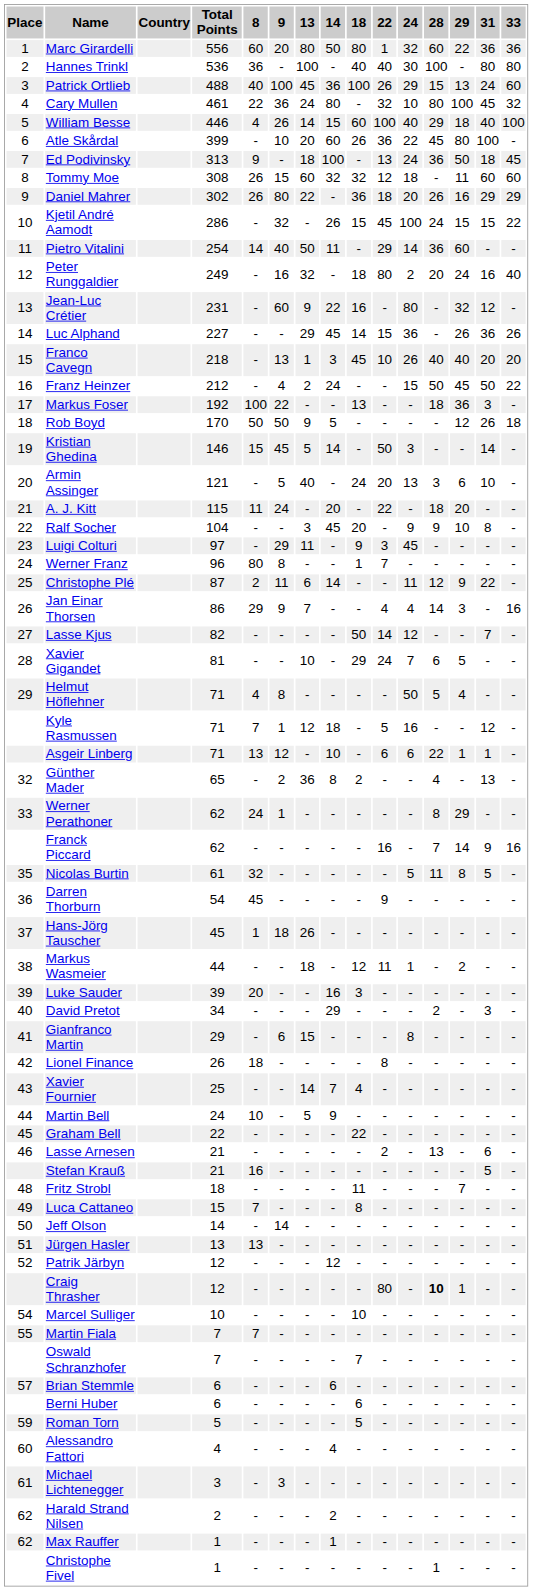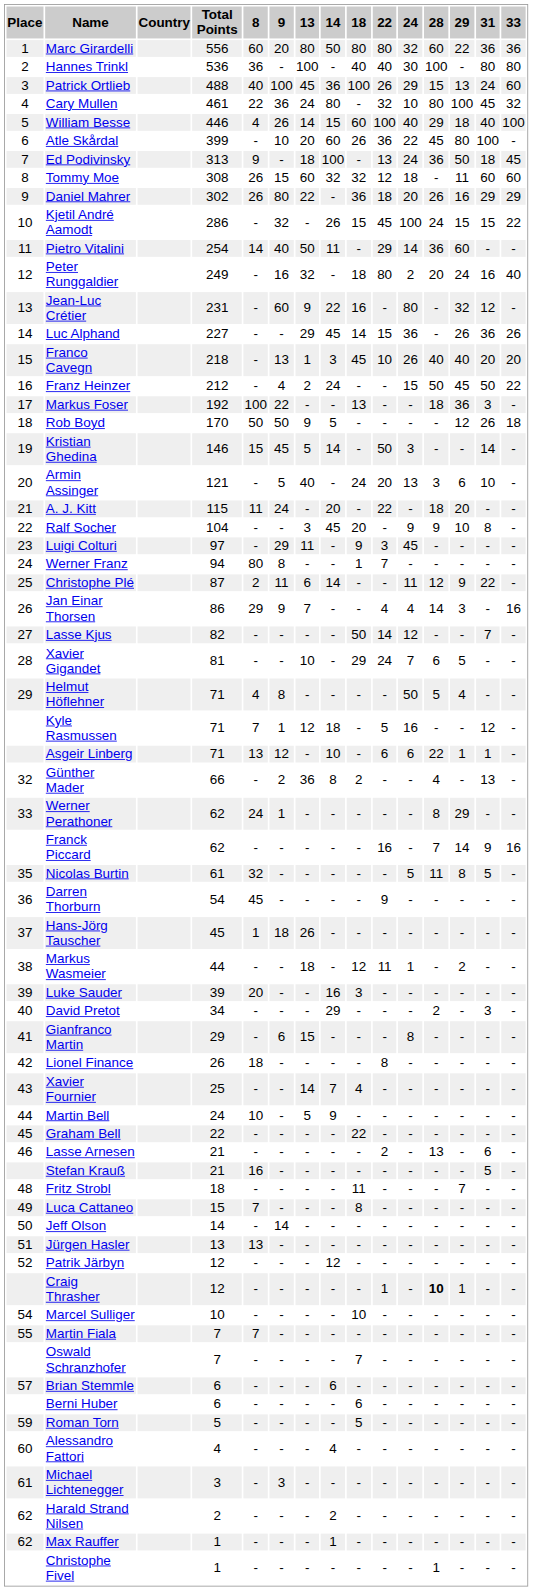 <table border="0" style="border: 1px solid #999; background-color:#FFFFFF; text-align:center">
 <tr align="center" bgcolor="#CCCCCC">
 <th>Place</th>
 <th>Name</th>
 <th>Country</th>
 <th>Total Points</th>
 <th>8</th>
 <th>9</th>
 <th>13</th>
 <th>14</th>
 <th>18</th>
 <th>22</th>
 <th>24</th>
 <th>28</th>
 <th>29</th>
 <th>31</th>
 <th>33</th>
 </tr>
 <tr bgcolor="#EFEFEF">
 <td>1</td>
 <td align="left"><a href='#'>Marc Girardelli</a></td>
 <td align="left"></td>
 <td>556</td>
 <td>60</td>
 <td>20</td>
 <td>80</td>
 <td>50</td>
 <td>80</td>
-<td>1</td>
+<td>80</td>
 <td>32</td>
 <td>60</td>
 <td>22</td>
 <td>36</td>
 <td>36</td>
 </tr>
 <tr>
 <td>2</td>
 <td align="left"><a href='#'>Hannes Trinkl</a></td>
 <td align="left"></td>
 <td>536</td>
 <td>36</td>
 <td>-</td>
 <td>100</td>
 <td>-</td>
 <td>40</td>
 <td>40</td>
 <td>30</td>
 <td>100</td>
 <td>-</td>
 <td>80</td>
 <td>80</td>
 </tr>
 <tr bgcolor="#EFEFEF">
 <td>3</td>
 <td align="left"><a href='#'>Patrick Ortlieb</a></td>
 <td align="left"></td>
 <td>488</td>
 <td>40</td>
 <td>100</td>
 <td>45</td>
 <td>36</td>
 <td>100</td>
 <td>26</td>
 <td>29</td>
 <td>15</td>
 <td>13</td>
 <td>24</td>
 <td>60</td>
 </tr>
 <tr>
 <td>4</td>
 <td align="left"><a href='#'>Cary Mullen</a></td>
 <td align="left"></td>
 <td>461</td>
 <td>22</td>
 <td>36</td>
 <td>24</td>
 <td>80</td>
 <td>-</td>
 <td>32</td>
 <td>10</td>
 <td>80</td>
 <td>100</td>
 <td>45</td>
 <td>32</td>
 </tr>
 <tr bgcolor="#EFEFEF">
 <td>5</td>
 <td align="left"><a href='#'>William Besse</a></td>
 <td align="left"></td>
 <td>446</td>
 <td>4</td>
 <td>26</td>
 <td>14</td>
 <td>15</td>
 <td>60</td>
 <td>100</td>
 <td>40</td>
 <td>29</td>
 <td>18</td>
 <td>40</td>
 <td>100</td>
 </tr>
 <tr>
 <td>6</td>
 <td align="left"><a href='#'>Atle Skårdal</a></td>
 <td align="left"></td>
 <td>399</td>
 <td>-</td>
 <td>10</td>
 <td>20</td>
 <td>60</td>
 <td>26</td>
 <td>36</td>
 <td>22</td>
 <td>45</td>
 <td>80</td>
 <td>100</td>
 <td>-</td>
 </tr>
 <tr bgcolor="#EFEFEF">
 <td>7</td>
 <td align="left"><a href='#'>Ed Podivinsky</a></td>
 <td align="left"></td>
 <td>313</td>
 <td>9</td>
 <td>-</td>
 <td>18</td>
 <td>100</td>
 <td>-</td>
 <td>13</td>
 <td>24</td>
 <td>36</td>
 <td>50</td>
 <td>18</td>
 <td>45</td>
 </tr>
 <tr>
 <td>8</td>
 <td align="left"><a href='#'>Tommy Moe</a></td>
 <td align="left"></td>
 <td>308</td>
 <td>26</td>
 <td>15</td>
 <td>60</td>
 <td>32</td>
 <td>32</td>
 <td>12</td>
 <td>18</td>
 <td>-</td>
 <td>11</td>
 <td>60</td>
 <td>60</td>
 </tr>
 <tr bgcolor="#EFEFEF">
 <td>9</td>
 <td align="left"><a href='#'>Daniel Mahrer</a></td>
 <td align="left"></td>
 <td>302</td>
 <td>26</td>
 <td>80</td>
 <td>22</td>
 <td>-</td>
 <td>36</td>
 <td>18</td>
 <td>20</td>
 <td>26</td>
 <td>16</td>
 <td>29</td>
 <td>29</td>
 </tr>
 <tr>
 <td>10</td>
 <td align="left"><a href='#'>Kjetil André Aamodt</a></td>
 <td align="left"></td>
 <td>286</td>
 <td>-</td>
 <td>32</td>
 <td>-</td>
 <td>26</td>
 <td>15</td>
 <td>45</td>
 <td>100</td>
 <td>24</td>
 <td>15</td>
 <td>15</td>
 <td>22</td>
 </tr>
 <tr bgcolor="#EFEFEF">
 <td>11</td>
 <td align="left"><a href='#'>Pietro Vitalini</a></td>
 <td align="left"></td>
 <td>254</td>
 <td>14</td>
 <td>40</td>
 <td>50</td>
 <td>11</td>
 <td>-</td>
 <td>29</td>
 <td>14</td>
 <td>36</td>
 <td>60</td>
 <td>-</td>
 <td>-</td>
 </tr>
 <tr>
 <td>12</td>
 <td align="left"><a href='#'>Peter Runggaldier</a></td>
 <td align="left"></td>
 <td>249</td>
 <td>-</td>
 <td>16</td>
 <td>32</td>
 <td>-</td>
 <td>18</td>
 <td>80</td>
 <td>2</td>
 <td>20</td>
 <td>24</td>
 <td>16</td>
 <td>40</td>
 </tr>
 <tr bgcolor="#EFEFEF">
 <td>13</td>
 <td align="left"><a href='#'>Jean-Luc Crétier</a></td>
 <td align="left"></td>
 <td>231</td>
 <td>-</td>
 <td>60</td>
 <td>9</td>
 <td>22</td>
 <td>16</td>
 <td>-</td>
 <td>80</td>
 <td>-</td>
 <td>32</td>
 <td>12</td>
 <td>-</td>
 </tr>
 <tr>
 <td>14</td>
 <td align="left"><a href='#'>Luc Alphand</a></td>
 <td align="left"></td>
 <td>227</td>
 <td>-</td>
 <td>-</td>
 <td>29</td>
 <td>45</td>
 <td>14</td>
 <td>15</td>
 <td>36</td>
 <td>-</td>
 <td>26</td>
 <td>36</td>
 <td>26</td>
 </tr>
 <tr bgcolor="#EFEFEF">
 <td>15</td>
 <td align="left"><a href='#'>Franco Cavegn</a></td>
 <td align="left"></td>
 <td>218</td>
 <td>-</td>
 <td>13</td>
 <td>1</td>
 <td>3</td>
 <td>45</td>
 <td>10</td>
 <td>26</td>
 <td>40</td>
 <td>40</td>
 <td>20</td>
 <td>20</td>
 </tr>
 <tr>
 <td>16</td>
 <td align="left"><a href='#'>Franz Heinzer</a></td>
 <td align="left"></td>
 <td>212</td>
 <td>-</td>
 <td>4</td>
 <td>2</td>
 <td>24</td>
 <td>-</td>
 <td>-</td>
 <td>15</td>
 <td>50</td>
 <td>45</td>
 <td>50</td>
 <td>22</td>
 </tr>
 <tr bgcolor="#EFEFEF">
 <td>17</td>
 <td align="left"><a href='#'>Markus Foser</a></td>
 <td align="left"></td>
 <td>192</td>
 <td>100</td>
 <td>22</td>
 <td>-</td>
 <td>-</td>
 <td>13</td>
 <td>-</td>
 <td>-</td>
 <td>18</td>
 <td>36</td>
 <td>3</td>
 <td>-</td>
 </tr>
 <tr>
 <td>18</td>
 <td align="left"><a href='#'>Rob Boyd</a></td>
 <td align="left"></td>
 <td>170</td>
 <td>50</td>
 <td>50</td>
 <td>9</td>
 <td>5</td>
 <td>-</td>
 <td>-</td>
 <td>-</td>
 <td>-</td>
 <td>12</td>
 <td>26</td>
 <td>18</td>
 </tr>
 <tr bgcolor="#EFEFEF">
 <td>19</td>
 <td align="left"><a href='#'>Kristian Ghedina</a></td>
 <td align="left"></td>
 <td>146</td>
 <td>15</td>
 <td>45</td>
 <td>5</td>
 <td>14</td>
 <td>-</td>
 <td>50</td>
 <td>3</td>
 <td>-</td>
 <td>-</td>
 <td>14</td>
 <td>-</td>
 </tr>
 <tr>
 <td>20</td>
 <td align="left"><a href='#'>Armin Assinger</a></td>
 <td align="left"></td>
 <td>121</td>
 <td>-</td>
 <td>5</td>
 <td>40</td>
 <td>-</td>
 <td>24</td>
 <td>20</td>
 <td>13</td>
 <td>3</td>
 <td>6</td>
 <td>10</td>
 <td>-</td>
 </tr>
 <tr bgcolor="#EFEFEF">
 <td>21</td>
 <td align="left"><a href='#'>A. J. Kitt</a></td>
 <td align="left"></td>
 <td>115</td>
 <td>11</td>
 <td>24</td>
 <td>-</td>
 <td>20</td>
 <td>-</td>
 <td>22</td>
 <td>-</td>
 <td>18</td>
 <td>20</td>
 <td>-</td>
 <td>-</td>
 </tr>
 <tr>
 <td>22</td>
 <td align="left"><a href='#'>Ralf Socher</a></td>
 <td align="left"></td>
 <td>104</td>
 <td>-</td>
 <td>-</td>
 <td>3</td>
 <td>45</td>
 <td>20</td>
 <td>-</td>
 <td>9</td>
 <td>9</td>
 <td>10</td>
 <td>8</td>
 <td>-</td>
 </tr>
 <tr bgcolor="#EFEFEF">
 <td>23</td>
 <td align="left"><a href='#'>Luigi Colturi</a></td>
 <td align="left"></td>
 <td>97</td>
 <td>-</td>
 <td>29</td>
 <td>11</td>
 <td>-</td>
 <td>9</td>
 <td>3</td>
 <td>45</td>
 <td>-</td>
 <td>-</td>
 <td>-</td>
 <td>-</td>
 </tr>
 <tr>
 <td>24</td>
 <td align="left"><a href='#'>Werner Franz</a></td>
 <td align="left"></td>
-<td>96</td>
+<td>94</td>
 <td>80</td>
 <td>8</td>
 <td>-</td>
 <td>-</td>
 <td>1</td>
 <td>7</td>
 <td>-</td>
 <td>-</td>
 <td>-</td>
 <td>-</td>
 <td>-</td>
 </tr>
 <tr bgcolor="#EFEFEF">
 <td>25</td>
 <td align="left"><a href='#'>Christophe Plé</a></td>
 <td align="left"></td>
 <td>87</td>
 <td>2</td>
 <td>11</td>
 <td>6</td>
 <td>14</td>
 <td>-</td>
 <td>-</td>
 <td>11</td>
 <td>12</td>
 <td>9</td>
 <td>22</td>
 <td>-</td>
 </tr>
 <tr>
 <td>26</td>
 <td align="left"><a href='#'>Jan Einar Thorsen</a></td>
 <td align="left"></td>
 <td>86</td>
 <td>29</td>
 <td>9</td>
 <td>7</td>
 <td>-</td>
 <td>-</td>
 <td>4</td>
 <td>4</td>
 <td>14</td>
 <td>3</td>
 <td>-</td>
 <td>16</td>
 </tr>
 <tr bgcolor="#EFEFEF">
 <td>27</td>
 <td align="left"><a href='#'>Lasse Kjus</a></td>
 <td align="left"></td>
 <td>82</td>
 <td>-</td>
 <td>-</td>
 <td>-</td>
 <td>-</td>
 <td>50</td>
 <td>14</td>
 <td>12</td>
 <td>-</td>
 <td>-</td>
 <td>7</td>
 <td>-</td>
 </tr>
 <tr>
 <td>28</td>
 <td align="left"><a href='#'>Xavier Gigandet</a></td>
 <td align="left"></td>
 <td>81</td>
 <td>-</td>
 <td>-</td>
 <td>10</td>
 <td>-</td>
 <td>29</td>
 <td>24</td>
 <td>7</td>
 <td>6</td>
 <td>5</td>
 <td>-</td>
 <td>-</td>
 </tr>
 <tr bgcolor="#EFEFEF">
 <td>29</td>
 <td align="left"><a href='#'>Helmut Höflehner</a></td>
 <td align="left"></td>
 <td>71</td>
 <td>4</td>
 <td>8</td>
 <td>-</td>
 <td>-</td>
 <td>-</td>
 <td>-</td>
 <td>50</td>
 <td>5</td>
 <td>4</td>
 <td>-</td>
 <td>-</td>
 </tr>
 <tr>
 <td></td>
 <td align="left"><a href='#'>Kyle Rasmussen</a></td>
 <td align="left"></td>
 <td>71</td>
 <td>7</td>
 <td>1</td>
 <td>12</td>
 <td>18</td>
 <td>-</td>
 <td>5</td>
 <td>16</td>
 <td>-</td>
 <td>-</td>
 <td>12</td>
 <td>-</td>
 </tr>
 <tr bgcolor="#EFEFEF">
 <td></td>
 <td align="left"><a href='#'>Asgeir Linberg</a></td>
 <td align="left"></td>
 <td>71</td>
 <td>13</td>
 <td>12</td>
 <td>-</td>
 <td>10</td>
 <td>-</td>
 <td>6</td>
 <td>6</td>
 <td>22</td>
 <td>1</td>
 <td>1</td>
 <td>-</td>
 </tr>
 <tr>
 <td>32</td>
 <td align="left"><a href='#'>Günther Mader</a></td>
 <td align="left"></td>
-<td>65</td>
+<td>66</td>
 <td>-</td>
 <td>2</td>
 <td>36</td>
 <td>8</td>
 <td>2</td>
 <td>-</td>
 <td>-</td>
 <td>4</td>
 <td>-</td>
 <td>13</td>
 <td>-</td>
 </tr>
 <tr bgcolor="#EFEFEF">
 <td>33</td>
 <td align="left"><a href='#'>Werner Perathoner</a></td>
 <td align="left"></td>
 <td>62</td>
 <td>24</td>
 <td>1</td>
 <td>-</td>
 <td>-</td>
 <td>-</td>
 <td>-</td>
 <td>-</td>
 <td>8</td>
 <td>29</td>
 <td>-</td>
 <td>-</td>
 </tr>
 <tr>
 <td></td>
 <td align="left"><a href='#'>Franck Piccard</a></td>
 <td align="left"></td>
 <td>62</td>
 <td>-</td>
 <td>-</td>
 <td>-</td>
 <td>-</td>
 <td>-</td>
 <td>16</td>
 <td>-</td>
 <td>7</td>
 <td>14</td>
 <td>9</td>
 <td>16</td>
 </tr>
 <tr bgcolor="#EFEFEF">
 <td>35</td>
 <td align="left"><a href='#'>Nicolas Burtin</a></td>
 <td align="left"></td>
 <td>61</td>
 <td>32</td>
 <td>-</td>
 <td>-</td>
 <td>-</td>
 <td>-</td>
 <td>-</td>
 <td>5</td>
 <td>11</td>
 <td>8</td>
 <td>5</td>
 <td>-</td>
 </tr>
 <tr>
 <td>36</td>
 <td align="left"><a href='#'>Darren Thorburn</a></td>
 <td align="left"></td>
 <td>54</td>
 <td>45</td>
 <td>-</td>
 <td>-</td>
 <td>-</td>
 <td>-</td>
 <td>9</td>
 <td>-</td>
 <td>-</td>
 <td>-</td>
 <td>-</td>
 <td>-</td>
 </tr>
 <tr bgcolor="#EFEFEF">
 <td>37</td>
 <td align="left"><a href='#'>Hans-Jörg Tauscher</a></td>
 <td align="left"></td>
 <td>45</td>
 <td>1</td>
 <td>18</td>
 <td>26</td>
 <td>-</td>
 <td>-</td>
 <td>-</td>
 <td>-</td>
 <td>-</td>
 <td>-</td>
 <td>-</td>
 <td>-</td>
 </tr>
 <tr>
 <td>38</td>
 <td align="left"><a href='#'>Markus Wasmeier</a></td>
 <td align="left"></td>
 <td>44</td>
 <td>-</td>
 <td>-</td>
 <td>18</td>
 <td>-</td>
 <td>12</td>
 <td>11</td>
 <td>1</td>
 <td>-</td>
 <td>2</td>
 <td>-</td>
 <td>-</td>
 </tr>
 <tr bgcolor="#EFEFEF">
 <td>39</td>
 <td align="left"><a href='#'>Luke Sauder</a></td>
 <td align="left"></td>
 <td>39</td>
 <td>20</td>
 <td>-</td>
 <td>-</td>
 <td>16</td>
 <td>3</td>
 <td>-</td>
 <td>-</td>
 <td>-</td>
 <td>-</td>
 <td>-</td>
 <td>-</td>
 </tr>
 <tr>
 <td>40</td>
 <td align="left"><a href='#'>David Pretot</a></td>
 <td align="left"></td>
 <td>34</td>
 <td>-</td>
 <td>-</td>
 <td>-</td>
 <td>29</td>
 <td>-</td>
 <td>-</td>
 <td>-</td>
 <td>2</td>
 <td>-</td>
 <td>3</td>
 <td>-</td>
 </tr>
 <tr bgcolor="#EFEFEF">
 <td>41</td>
 <td align="left"><a href='#'>Gianfranco Martin</a></td>
 <td align="left"></td>
 <td>29</td>
 <td>-</td>
 <td>6</td>
 <td>15</td>
 <td>-</td>
 <td>-</td>
 <td>-</td>
 <td>8</td>
 <td>-</td>
 <td>-</td>
 <td>-</td>
 <td>-</td>
 </tr>
 <tr>
 <td>42</td>
 <td align="left"><a href='#'>Lionel Finance</a></td>
 <td align="left"></td>
 <td>26</td>
 <td>18</td>
 <td>-</td>
 <td>-</td>
 <td>-</td>
 <td>-</td>
 <td>8</td>
 <td>-</td>
 <td>-</td>
 <td>-</td>
 <td>-</td>
 <td>-</td>
 </tr>
 <tr bgcolor="#EFEFEF">
 <td>43</td>
 <td align="left"><a href='#'>Xavier Fournier</a></td>
 <td align="left"></td>
 <td>25</td>
 <td>-</td>
 <td>-</td>
 <td>14</td>
 <td>7</td>
 <td>4</td>
 <td>-</td>
 <td>-</td>
 <td>-</td>
 <td>-</td>
 <td>-</td>
 <td>-</td>
 </tr>
 <tr>
 <td>44</td>
 <td align="left"><a href='#'>Martin Bell</a></td>
 <td align="left"></td>
 <td>24</td>
 <td>10</td>
 <td>-</td>
 <td>5</td>
 <td>9</td>
 <td>-</td>
 <td>-</td>
 <td>-</td>
 <td>-</td>
 <td>-</td>
 <td>-</td>
 <td>-</td>
 </tr>
 <tr bgcolor="#EFEFEF">
 <td>45</td>
 <td align="left"><a href='#'>Graham Bell</a></td>
 <td align="left"></td>
 <td>22</td>
 <td>-</td>
 <td>-</td>
 <td>-</td>
 <td>-</td>
 <td>22</td>
 <td>-</td>
 <td>-</td>
 <td>-</td>
 <td>-</td>
 <td>-</td>
 <td>-</td>
 </tr>
 <tr>
 <td>46</td>
 <td align="left"><a href='#'>Lasse Arnesen</a></td>
 <td align="left"></td>
 <td>21</td>
 <td>-</td>
 <td>-</td>
 <td>-</td>
 <td>-</td>
 <td>-</td>
 <td>2</td>
 <td>-</td>
 <td>13</td>
 <td>-</td>
 <td>6</td>
 <td>-</td>
 </tr>
 <tr bgcolor="#EFEFEF">
 <td></td>
 <td align="left"><a href='#'>Stefan Krauß</a></td>
 <td align="left"></td>
 <td>21</td>
 <td>16</td>
 <td>-</td>
 <td>-</td>
 <td>-</td>
 <td>-</td>
 <td>-</td>
 <td>-</td>
 <td>-</td>
 <td>-</td>
 <td>5</td>
 <td>-</td>
 </tr>
 <tr>
 <td>48</td>
 <td align="left"><a href='#'>Fritz Strobl</a></td>
 <td align="left"></td>
 <td>18</td>
 <td>-</td>
 <td>-</td>
 <td>-</td>
 <td>-</td>
 <td>11</td>
 <td>-</td>
 <td>-</td>
 <td>-</td>
 <td>7</td>
 <td>-</td>
 <td>-</td>
 </tr>
 <tr bgcolor="#EFEFEF">
 <td>49</td>
 <td align="left"><a href='#'>Luca Cattaneo</a></td>
 <td align="left"></td>
 <td>15</td>
 <td>7</td>
 <td>-</td>
 <td>-</td>
 <td>-</td>
 <td>8</td>
 <td>-</td>
 <td>-</td>
 <td>-</td>
 <td>-</td>
 <td>-</td>
 <td>-</td>
 </tr>
 <tr>
 <td>50</td>
 <td align="left"><a href='#'>Jeff Olson</a></td>
 <td align="left"></td>
 <td>14</td>
 <td>-</td>
 <td>14</td>
 <td>-</td>
 <td>-</td>
 <td>-</td>
 <td>-</td>
 <td>-</td>
 <td>-</td>
 <td>-</td>
 <td>-</td>
 <td>-</td>
 </tr>
 <tr bgcolor="#EFEFEF">
 <td>51</td>
 <td align="left"><a href='#'>Jürgen Hasler</a></td>
 <td align="left"></td>
 <td>13</td>
 <td>13</td>
 <td>-</td>
 <td>-</td>
 <td>-</td>
 <td>-</td>
 <td>-</td>
 <td>-</td>
 <td>-</td>
 <td>-</td>
 <td>-</td>
 <td>-</td>
 </tr>
 <tr>
 <td>52</td>
 <td align="left"><a href='#'>Patrik Järbyn</a></td>
 <td align="left"></td>
 <td>12</td>
 <td>-</td>
 <td>-</td>
 <td>-</td>
 <td>12</td>
 <td>-</td>
 <td>-</td>
 <td>-</td>
 <td>-</td>
 <td>-</td>
 <td>-</td>
 <td>-</td>
 </tr>
 <tr bgcolor="#EFEFEF">
 <td></td>
 <td align="left"><a href='#'>Craig Thrasher</a></td>
 <td align="left"></td>
 <td>12</td>
 <td>-</td>
 <td>-</td>
 <td>-</td>
 <td>-</td>
 <td>-</td>
-<td>80</td>
+<td>1</td>
 <td>-</td>
 <td><strong>10</strong></td>
 <td>1</td>
 <td>-</td>
 <td>-</td>
 </tr>
 <tr>
 <td>54</td>
 <td align="left"><a href='#'>Marcel Sulliger</a></td>
 <td align="left"></td>
 <td>10</td>
 <td>-</td>
 <td>-</td>
 <td>-</td>
 <td>-</td>
 <td>10</td>
 <td>-</td>
 <td>-</td>
 <td>-</td>
 <td>-</td>
 <td>-</td>
 <td>-</td>
 </tr>
 <tr bgcolor="#EFEFEF">
 <td>55</td>
 <td align="left"><a href='#'>Martin Fiala</a></td>
 <td align="left"></td>
 <td>7</td>
 <td>7</td>
 <td>-</td>
 <td>-</td>
 <td>-</td>
 <td>-</td>
 <td>-</td>
 <td>-</td>
 <td>-</td>
 <td>-</td>
 <td>-</td>
 <td>-</td>
 </tr>
 <tr>
 <td></td>
 <td align="left"><a href='#'>Oswald Schranzhofer</a></td>
 <td align="left"></td>
 <td>7</td>
 <td>-</td>
 <td>-</td>
 <td>-</td>
 <td>-</td>
 <td>7</td>
 <td>-</td>
 <td>-</td>
 <td>-</td>
 <td>-</td>
 <td>-</td>
 <td>-</td>
 </tr>
 <tr bgcolor="#EFEFEF">
 <td>57</td>
 <td align="left"><a href='#'>Brian Stemmle</a></td>
 <td align="left"></td>
 <td>6</td>
 <td>-</td>
 <td>-</td>
 <td>-</td>
 <td>6</td>
 <td>-</td>
 <td>-</td>
 <td>-</td>
 <td>-</td>
 <td>-</td>
 <td>-</td>
 <td>-</td>
 </tr>
 <tr>
 <td></td>
 <td align="left"><a href='#'>Berni Huber</a></td>
 <td align="left"></td>
 <td>6</td>
 <td>-</td>
 <td>-</td>
 <td>-</td>
 <td>-</td>
 <td>6</td>
 <td>-</td>
 <td>-</td>
 <td>-</td>
 <td>-</td>
 <td>-</td>
 <td>-</td>
 </tr>
 <tr bgcolor="#EFEFEF">
 <td>59</td>
 <td align="left"><a href='#'>Roman Torn</a></td>
 <td align="left"></td>
 <td>5</td>
 <td>-</td>
 <td>-</td>
 <td>-</td>
 <td>-</td>
 <td>5</td>
 <td>-</td>
 <td>-</td>
 <td>-</td>
 <td>-</td>
 <td>-</td>
 <td>-</td>
 </tr>
 <tr>
 <td>60</td>
 <td align="left"><a href='#'>Alessandro Fattori</a></td>
 <td align="left"></td>
 <td>4</td>
 <td>-</td>
 <td>-</td>
 <td>-</td>
 <td>4</td>
 <td>-</td>
 <td>-</td>
 <td>-</td>
 <td>-</td>
 <td>-</td>
 <td>-</td>
 <td>-</td>
 </tr>
 <tr bgcolor="#EFEFEF">
 <td>61</td>
 <td align="left"><a href='#'>Michael Lichtenegger</a></td>
 <td align="left"></td>
 <td>3</td>
 <td>-</td>
 <td>3</td>
 <td>-</td>
 <td>-</td>
 <td>-</td>
 <td>-</td>
 <td>-</td>
 <td>-</td>
 <td>-</td>
 <td>-</td>
 <td>-</td>
 </tr>
 <tr>
 <td>62</td>
 <td align="left"><a href='#'>Harald Strand Nilsen</a></td>
 <td align="left"></td>
 <td>2</td>
 <td>-</td>
 <td>-</td>
 <td>-</td>
 <td>2</td>
 <td>-</td>
 <td>-</td>
 <td>-</td>
 <td>-</td>
 <td>-</td>
 <td>-</td>
 <td>-</td>
 </tr>
 <tr bgcolor="#EFEFEF">
 <td>62</td>
 <td align="left"><a href='#'>Max Rauffer</a></td>
 <td align="left"></td>
 <td>1</td>
 <td>-</td>
 <td>-</td>
 <td>-</td>
 <td>1</td>
 <td>-</td>
 <td>-</td>
 <td>-</td>
 <td>-</td>
 <td>-</td>
 <td>-</td>
 <td>-</td>
 </tr>
 <tr>
 <td></td>
 <td align="left"><a href='#'>Christophe Fivel</a></td>
 <td align="left"></td>
 <td>1</td>
 <td>-</td>
 <td>-</td>
 <td>-</td>
 <td>-</td>
 <td>-</td>
 <td>-</td>
 <td>-</td>
 <td>1</td>
 <td>-</td>
 <td>-</td>
 <td>-</td>
 </tr>
 </table>
